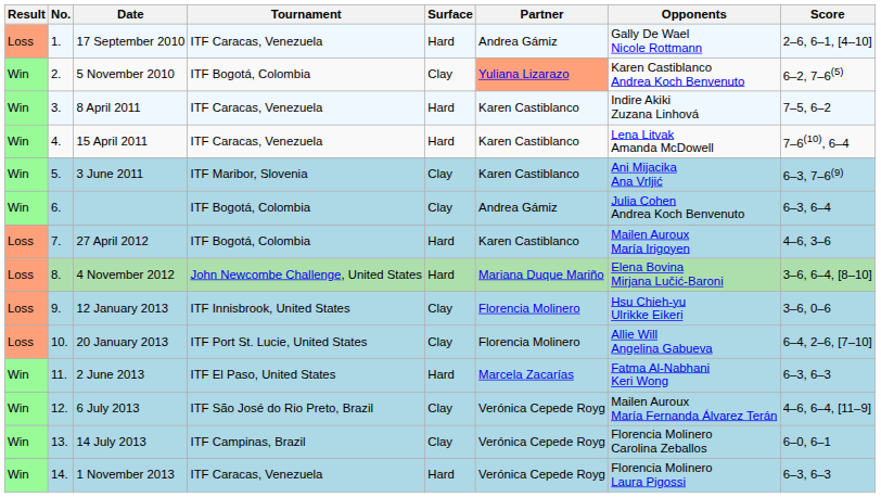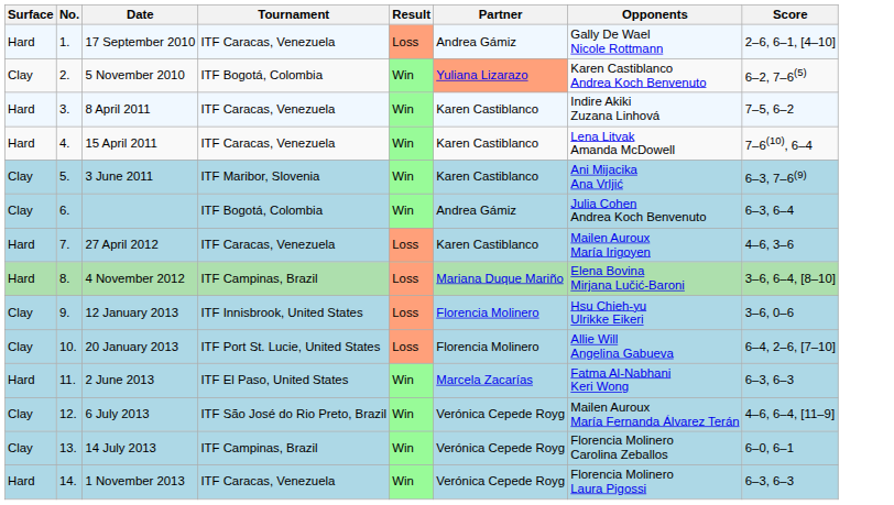 <table class="sortable wikitable">
 <tr>
-<th>Result</th>
+<th>Surface</th>
 <th class="unsortable">No.</th>
 <th>Date</th>
 <th>Tournament</th>
-<th>Surface</th>
+<th>Result</th>
 <th>Partner</th>
 <th>Opponents</th>
 <th class="unsortable">Score</th>
 </tr>
 <tr bgcolor=f0f8ff>
-<td style="background:#ffa07a;">Loss</td>
+<td>Hard</td>
 <td>1.</td>
 <td>17 September 2010</td>
 <td>ITF Caracas, Venezuela</td>
-<td>Hard</td>
+<td style="background:#ffa07a;">Loss</td>
 <td> Andrea Gámiz</td>
 <td> Gally De Wael <br>  <a href='#'>Nicole Rottmann</a></td>
 <td>2–6, 6–1, [4–10]</td>
 </tr>
 <tr>
-<td style="background:#98fb98;">Win</td>
+<td>Clay</td>
 <td>2.</td>
 <td>5 November 2010</td>
 <td>ITF Bogotá, Colombia</td>
-<td>Clay</td>
+<td style="background:#98fb98;">Win</td>
 <td style="background: lightsalmon;"> <a href='#'>Yuliana Lizarazo</a></td>
 <td> Karen Castiblanco <br>  <a href='#'>Andrea Koch Benvenuto</a></td>
 <td>6–2, 7–6<sup>(5)</sup></td>
 </tr>
 <tr bgcolor="#f0f8ff">
-<td style="background:#98fb98;">Win</td>
+<td>Hard</td>
 <td>3.</td>
 <td>8 April 2011</td>
 <td>ITF Caracas, Venezuela</td>
-<td>Hard</td>
+<td style="background:#98fb98;">Win</td>
 <td> Karen Castiblanco</td>
 <td> Indire Akiki <br>  Zuzana Linhová</td>
 <td>7–5, 6–2</td>
 </tr>
 <tr>
-<td style="background:#98fb98;">Win</td>
+<td>Hard</td>
 <td>4.</td>
 <td>15 April 2011</td>
 <td>ITF Caracas, Venezuela</td>
-<td>Hard</td>
+<td style="background:#98fb98;">Win</td>
 <td> Karen Castiblanco</td>
 <td> <a href='#'>Lena Litvak</a> <br>  Amanda McDowell</td>
 <td>7–6<sup>(10)</sup>, 6–4</td>
 </tr>
 <tr style="background:lightblue;">
-<td style="background:#98fb98;">Win</td>
+<td>Clay</td>
 <td>5.</td>
 <td>3 June 2011</td>
 <td>ITF Maribor, Slovenia</td>
-<td>Clay</td>
+<td style="background:#98fb98;">Win</td>
 <td> Karen Castiblanco</td>
 <td> <a href='#'>Ani Mijacika</a> <br>  <a href='#'>Ana Vrljić</a></td>
 <td>6–3, 7–6<sup>(9)</sup></td>
 </tr>
 <tr style="background:lightblue;">
-<td style="background:#98fb98;">Win</td>
+<td>Clay</td>
 <td>6.</td>
 <td></td>
 <td>ITF Bogotá, Colombia</td>
-<td>Clay</td>
+<td style="background:#98fb98;">Win</td>
 <td> Andrea Gámiz</td>
 <td> <a href='#'>Julia Cohen</a> <br>  Andrea Koch Benvenuto</td>
 <td>6–3, 6–4</td>
 </tr>
 <tr style="background:lightblue;">
-<td style="background:#ffa07a;">Loss</td>
+<td>Hard</td>
 <td>7.</td>
 <td>27 April 2012</td>
-<td>ITF Bogotá, Colombia</td>
-<td>Hard</td>
+<td>ITF Caracas, Venezuela</td>
+<td style="background:#ffa07a;">Loss</td>
 <td> Karen Castiblanco</td>
 <td> <a href='#'>Mailen Auroux</a> <br>  <a href='#'>María Irigoyen</a></td>
 <td>4–6, 3–6</td>
 </tr>
 <tr bgcolor=#ADDFAD>
-<td style="background:#ffa07a;">Loss</td>
+<td>Hard</td>
 <td>8.</td>
 <td>4 November 2012</td>
-<td><a href='#'>John Newcombe Challenge</a>, United States</td>
-<td>Hard</td>
+<td>ITF Campinas, Brazil</td>
+<td style="background:#ffa07a;">Loss</td>
 <td> <a href='#'>Mariana Duque Mariño</a></td>
 <td> <a href='#'>Elena Bovina</a> <br>  <a href='#'>Mirjana Lučić-Baroni</a></td>
 <td>3–6, 6–4, [8–10]</td>
 </tr>
 <tr style="background:lightblue;">
-<td style="background:#ffa07a;">Loss</td>
+<td>Clay</td>
 <td>9.</td>
 <td>12 January 2013</td>
 <td>ITF Innisbrook, United States</td>
-<td>Clay</td>
+<td style="background:#ffa07a;">Loss</td>
 <td> <a href='#'>Florencia Molinero</a></td>
 <td> <a href='#'>Hsu Chieh-yu</a> <br>  <a href='#'>Ulrikke Eikeri</a></td>
 <td>3–6, 0–6</td>
 </tr>
 <tr style="background:lightblue;">
-<td style="background:#ffa07a;">Loss</td>
+<td>Clay</td>
 <td>10.</td>
 <td>20 January 2013</td>
 <td>ITF Port St. Lucie, United States</td>
-<td>Clay</td>
+<td style="background:#ffa07a;">Loss</td>
 <td> Florencia Molinero</td>
 <td> <a href='#'>Allie Will</a> <br>  <a href='#'>Angelina Gabueva</a></td>
 <td>6–4, 2–6, [7–10]</td>
 </tr>
 <tr style="background:lightblue;">
-<td style="background:#98fb98;">Win</td>
+<td>Hard</td>
 <td>11.</td>
 <td>2 June 2013</td>
 <td>ITF El Paso, United States</td>
-<td>Hard</td>
+<td style="background:#98fb98;">Win</td>
 <td> <a href='#'>Marcela Zacarías</a></td>
 <td> <a href='#'>Fatma Al-Nabhani</a> <br>  <a href='#'>Keri Wong</a></td>
 <td>6–3, 6–3</td>
 </tr>
 <tr style="background:lightblue;">
-<td style="background:#98fb98;">Win</td>
+<td>Clay</td>
 <td>12.</td>
 <td>6 July 2013</td>
 <td>ITF São José do Rio Preto, Brazil</td>
-<td>Clay</td>
+<td style="background:#98fb98;">Win</td>
 <td> Verónica Cepede Royg</td>
 <td> Mailen Auroux <br>  <a href='#'>María Fernanda Álvarez Terán</a></td>
 <td>4–6, 6–4, [11–9]</td>
 </tr>
 <tr style="background:lightblue;">
-<td style="background:#98fb98;">Win</td>
+<td>Clay</td>
 <td>13.</td>
 <td>14 July 2013</td>
 <td>ITF Campinas, Brazil</td>
-<td>Clay</td>
+<td style="background:#98fb98;">Win</td>
 <td> Verónica Cepede Royg</td>
 <td> Florencia Molinero <br>  Carolina Zeballos</td>
 <td>6–0, 6–1</td>
 </tr>
 <tr style="background:lightblue;">
-<td style="background:#98fb98;">Win</td>
+<td>Hard</td>
 <td>14.</td>
 <td>1 November 2013</td>
 <td>ITF Caracas, Venezuela</td>
-<td>Hard</td>
+<td style="background:#98fb98;">Win</td>
 <td> Verónica Cepede Royg</td>
 <td> Florencia Molinero <br>  <a href='#'>Laura Pigossi</a></td>
 <td>6–3, 6–3</td>
 </tr>
 </table>
